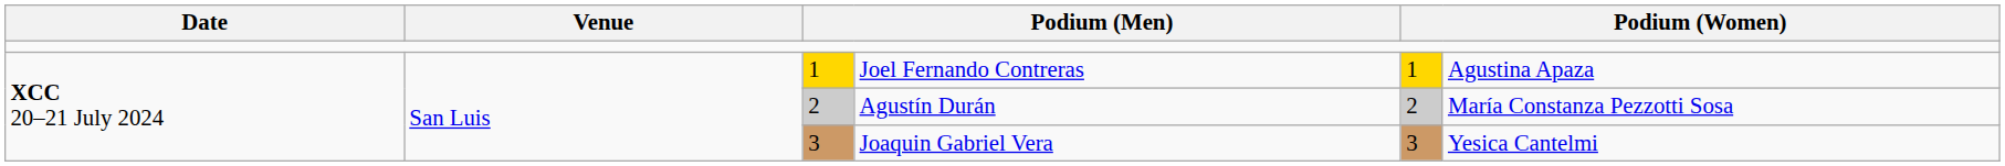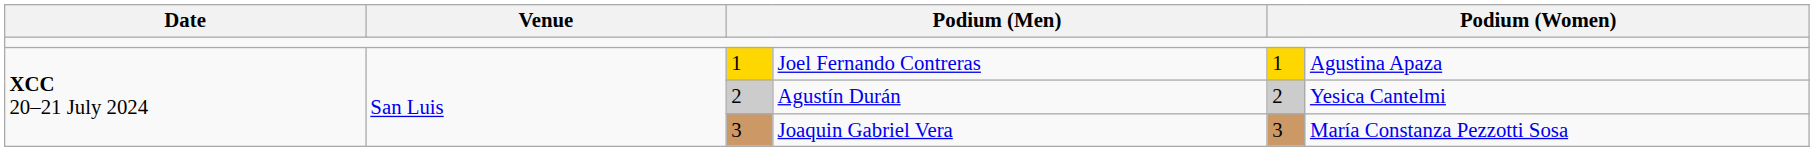 <table class="wikitable" width=70%>
 <tr>
 <th>Date</th>
 <th width=20%>Venue</th>
 <th colspan=2 width=30%>Podium (Men)</th>
 <th colspan=2 width=30%>Podium (Women)</th>
 </tr>
 <tr>
 <td colspan=6></td>
 </tr>
 <tr>
 <td rowspan=3><strong>XCC</strong> <br> 20–21 July 2024</td>
 <td rowspan=3><br><a href='#'>San Luis</a></td>
 <td bgcolor=FFD700>1</td>
 <td><a href='#'>Joel Fernando Contreras</a></td>
 <td bgcolor=FFD700>1</td>
 <td><a href='#'>Agustina Apaza</a></td>
 </tr>
 <tr>
 <td bgcolor=CCCCCC>2</td>
 <td><a href='#'>Agustín Durán</a></td>
 <td bgcolor=CCCCCC>2</td>
-<td><a href='#'>María Constanza Pezzotti Sosa</a></td>
+<td><a href='#'>Yesica Cantelmi</a></td>
 </tr>
 <tr>
 <td bgcolor=CC9966>3</td>
 <td><a href='#'>Joaquin Gabriel Vera</a></td>
 <td bgcolor=CC9966>3</td>
-<td><a href='#'>Yesica Cantelmi</a></td>
+<td><a href='#'>María Constanza Pezzotti Sosa</a></td>
 </tr>
 </table>
